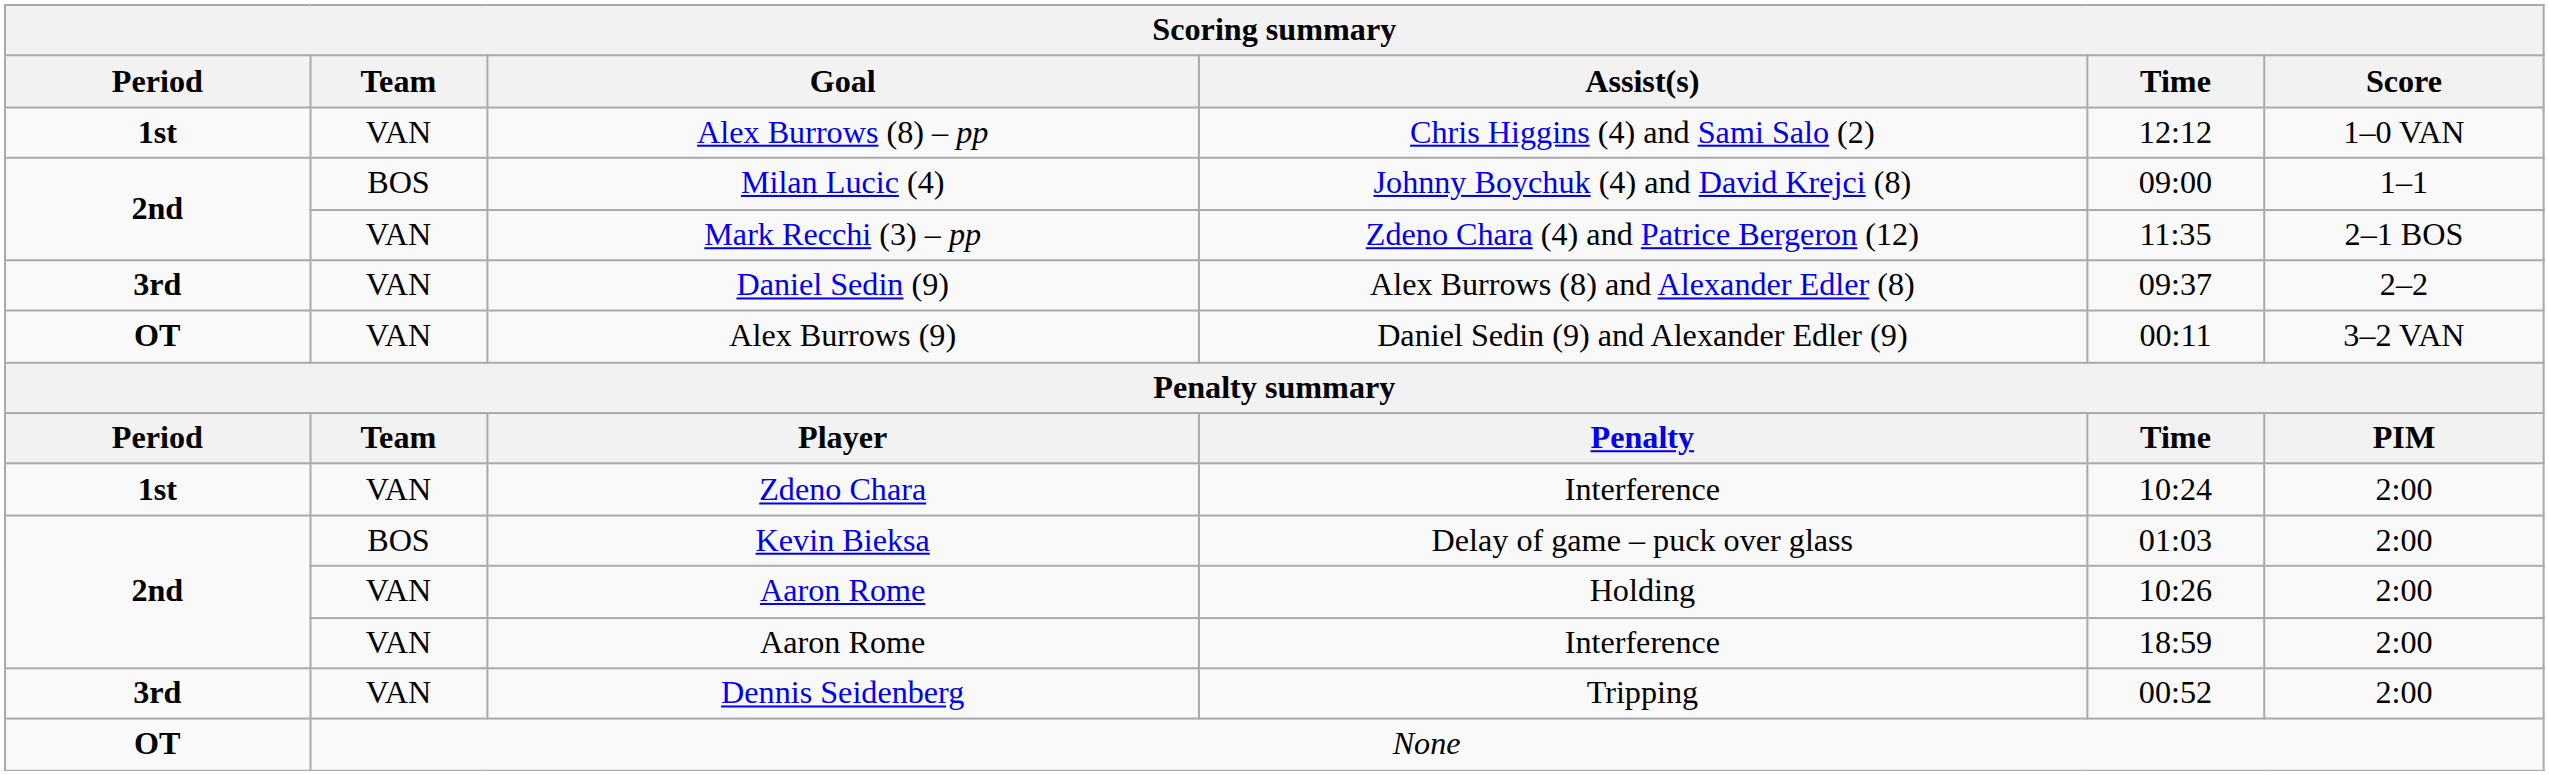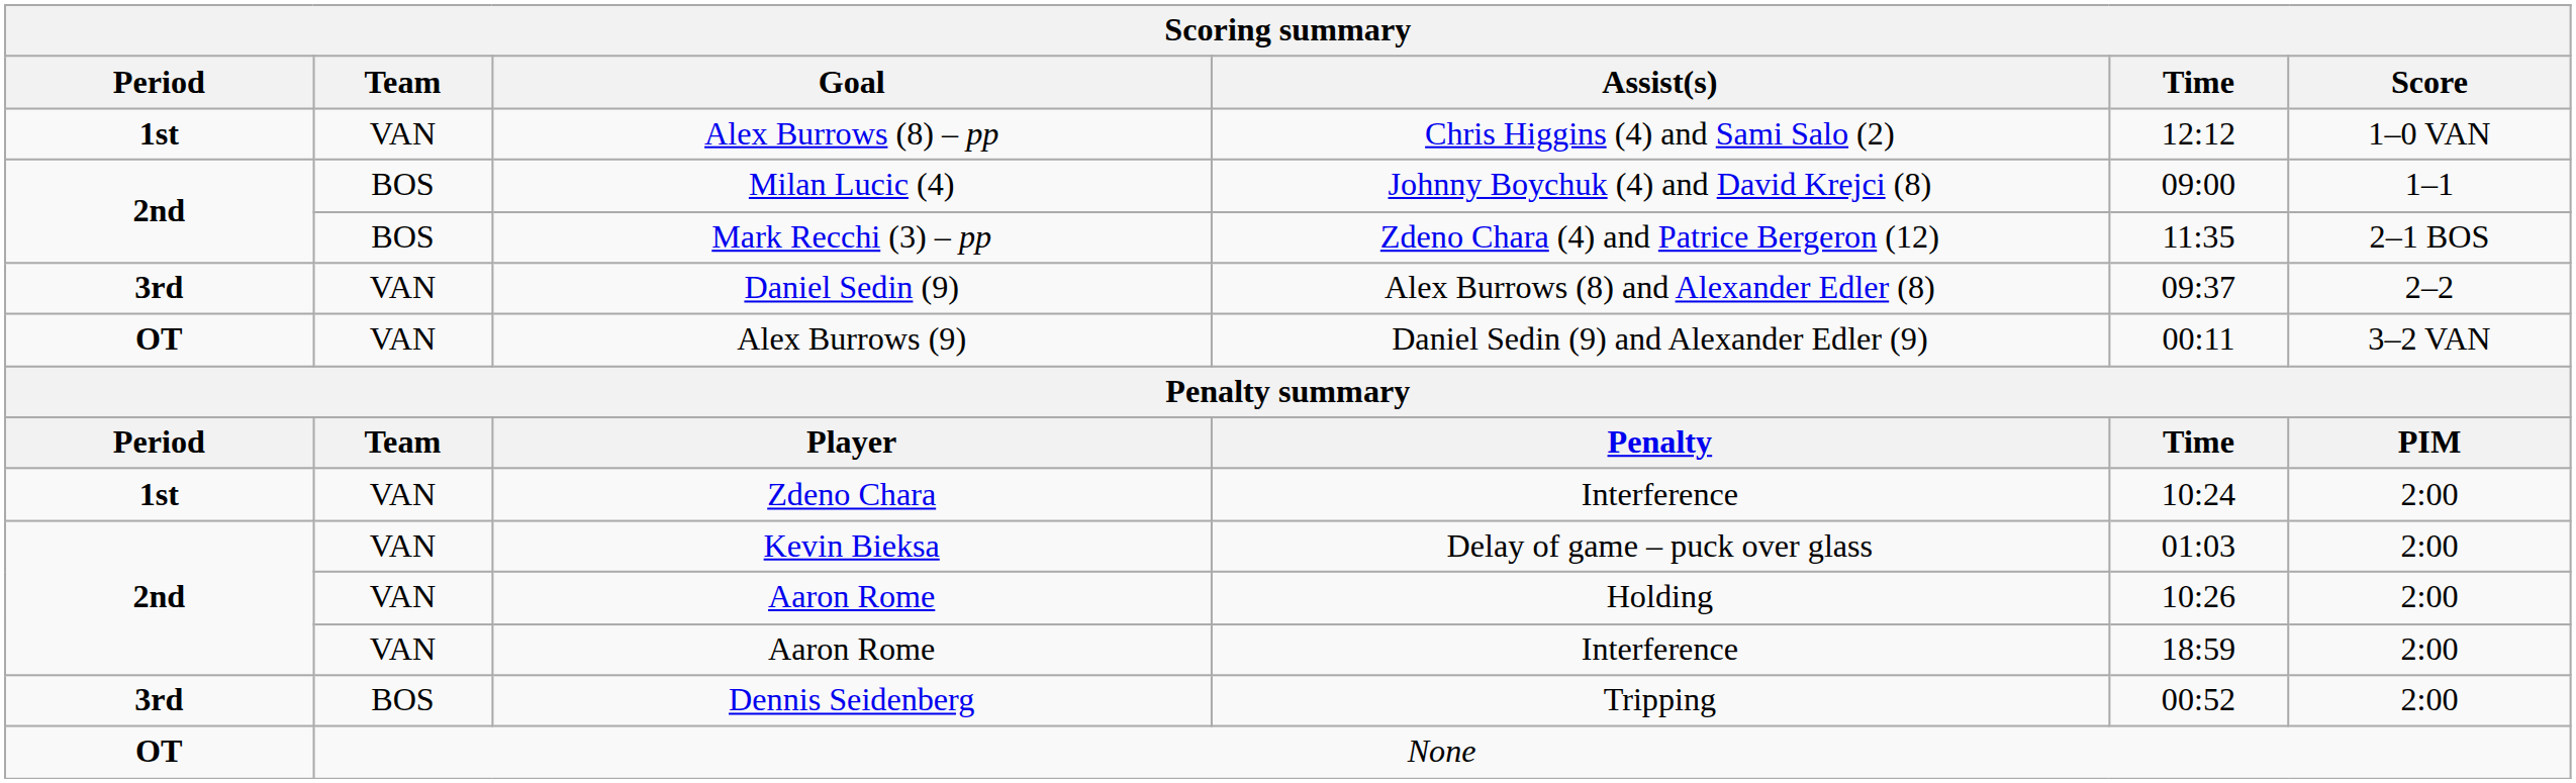 <table style="width:100%;" class="wikitable">
 <tr>
 <th colspan=6>Scoring summary</th>
 </tr>
 <tr>
 <th style="width:12%;">Period</th>
 <th style="width:7%;">Team</th>
 <th style="width:28%;">Goal</th>
 <th style="width:35%;">Assist(s)</th>
 <th style="width:7%;">Time</th>
 <th style="width:11%;">Score</th>
 </tr>
 <tr style="text-align:center;">
 <td rowspan="1"><strong>1st</strong></td>
 <td>VAN</td>
 <td><a href='#'>Alex Burrows</a> (8) – <em>pp</em></td>
 <td><a href='#'>Chris Higgins</a> (4) and <a href='#'>Sami Salo</a> (2)</td>
 <td>12:12</td>
 <td>1–0 VAN</td>
 </tr>
 <tr style="text-align:center;">
 <td rowspan="2"><strong>2nd</strong></td>
 <td>BOS</td>
 <td><a href='#'>Milan Lucic</a> (4)</td>
 <td><a href='#'>Johnny Boychuk</a> (4) and <a href='#'>David Krejci</a> (8)</td>
 <td>09:00</td>
 <td>1–1</td>
 </tr>
 <tr style="text-align:center;">
-<td>VAN</td>
+<td>BOS</td>
 <td><a href='#'>Mark Recchi</a> (3) – <em>pp</em></td>
 <td><a href='#'>Zdeno Chara</a> (4) and <a href='#'>Patrice Bergeron</a> (12)</td>
 <td>11:35</td>
 <td>2–1 BOS</td>
 </tr>
 <tr style="text-align:center;">
 <td rowspan="1"><strong>3rd</strong></td>
 <td>VAN</td>
 <td><a href='#'>Daniel Sedin</a> (9)</td>
 <td>Alex Burrows (8) and <a href='#'>Alexander Edler</a> (8)</td>
 <td>09:37</td>
 <td>2–2</td>
 </tr>
 <tr style="text-align:center;">
 <td rowspan="1"><strong>OT</strong></td>
 <td>VAN</td>
 <td>Alex Burrows (9)</td>
 <td>Daniel Sedin (9) and Alexander Edler (9)</td>
 <td>00:11</td>
 <td>3–2 VAN</td>
 </tr>
 <tr>
 <th colspan=6>Penalty summary</th>
 </tr>
 <tr>
 <th style="width:12%;">Period</th>
 <th style="width:7%;">Team</th>
 <th style="width:28%;">Player</th>
 <th style="width:35%;"><a href='#'>Penalty</a></th>
 <th style="width:7%;">Time</th>
 <th style="width:11%;">PIM</th>
 </tr>
 <tr style="text-align:center;">
 <td rowspan="1"><strong>1st</strong></td>
 <td>VAN</td>
 <td><a href='#'>Zdeno Chara</a></td>
 <td>Interference</td>
 <td>10:24</td>
 <td>2:00</td>
 </tr>
 <tr style="text-align:center;">
 <td rowspan="3"><strong>2nd</strong></td>
-<td>BOS</td>
+<td>VAN</td>
 <td><a href='#'>Kevin Bieksa</a></td>
 <td>Delay of game – puck over glass</td>
 <td>01:03</td>
 <td>2:00</td>
 </tr>
 <tr style="text-align:center;">
 <td>VAN</td>
 <td><a href='#'>Aaron Rome</a></td>
 <td>Holding</td>
 <td>10:26</td>
 <td>2:00</td>
 </tr>
 <tr style="text-align:center;">
 <td>VAN</td>
 <td>Aaron Rome</td>
 <td>Interference</td>
 <td>18:59</td>
 <td>2:00</td>
 </tr>
 <tr style="text-align:center;">
 <td rowspan="1"><strong>3rd</strong></td>
-<td>VAN</td>
+<td>BOS</td>
 <td><a href='#'>Dennis Seidenberg</a></td>
 <td>Tripping</td>
 <td>00:52</td>
 <td>2:00</td>
 </tr>
 <tr style="text-align:center;">
 <td rowspan="1"><strong>OT</strong></td>
 <td colspan="5"><em>None</em></td>
 </tr>
 </table>
